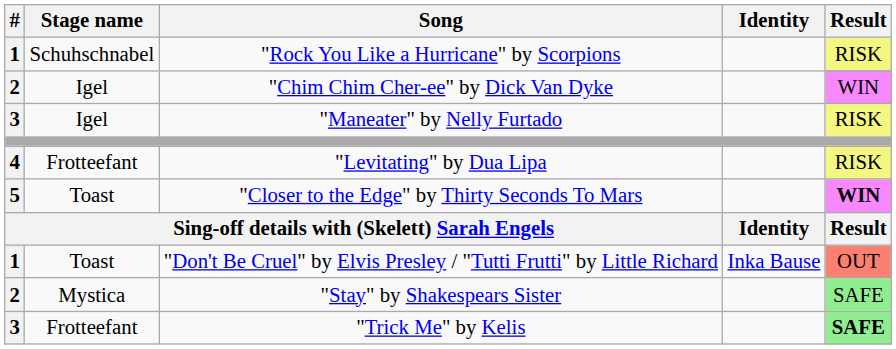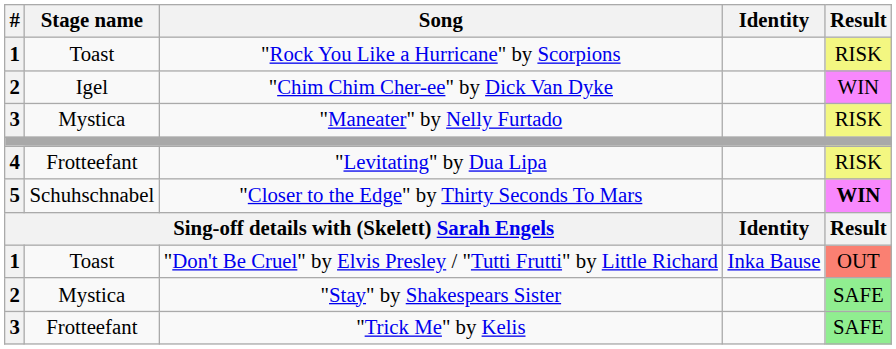 <table class="wikitable plainrowheaders" style="text-align: center;">
 <tr>
 <th>#</th>
 <th>Stage name</th>
 <th>Song</th>
 <th>Identity</th>
 <th>Result</th>
 </tr>
 <tr>
 <th>1</th>
-<td>Schuhschnabel</td>
+<td>Toast</td>
 <td>"<a href='#'>Rock You Like a Hurricane</a>" by <a href='#'>Scorpions</a></td>
 <td></td>
 <td bgcolor="F3F781">RISK</td>
 </tr>
 <tr>
 <th>2</th>
 <td>Igel</td>
 <td>"<a href='#'>Chim Chim Cher-ee</a>" by <a href='#'>Dick Van Dyke</a></td>
 <td></td>
 <td bgcolor=#F888FD>WIN</td>
 </tr>
 <tr>
 <th>3</th>
-<td>Igel</td>
+<td>Mystica</td>
 <td>"<a href='#'>Maneater</a>" by <a href='#'>Nelly Furtado</a></td>
 <td></td>
 <td bgcolor="F3F781">RISK</td>
 </tr>
 <tr>
 <td colspan="5" style="background:darkgray"></td>
 </tr>
 <tr>
 <th>4</th>
 <td>Frotteefant</td>
 <td>"<a href='#'>Levitating</a>" by <a href='#'>Dua Lipa</a></td>
 <td></td>
 <td bgcolor="F3F781">RISK</td>
 </tr>
 <tr>
 <th>5</th>
-<td>Toast</td>
+<td>Schuhschnabel</td>
 <td>"<a href='#'>Closer to the Edge</a>" by <a href='#'>Thirty Seconds To Mars</a></td>
 <td></td>
 <td bgcolor=#F888FD><strong>WIN</strong></td>
 </tr>
 <tr>
 <th colspan="3">Sing-off details with (Skelett) <a href='#'>Sarah Engels</a></th>
 <th>Identity</th>
 <th>Result</th>
 </tr>
 <tr>
 <th>1</th>
 <td>Toast</td>
 <td>"<a href='#'>Don't Be Cruel</a>" by <a href='#'>Elvis Presley</a> / "<a href='#'>Tutti Frutti</a>" by <a href='#'>Little Richard</a></td>
 <td><a href='#'>Inka Bause</a></td>
 <td bgcolor=salmon>OUT</td>
 </tr>
 <tr>
 <th>2</th>
 <td>Mystica</td>
 <td>"<a href='#'>Stay</a>" by <a href='#'>Shakespears Sister</a></td>
 <td></td>
 <td bgcolor=lightgreen>SAFE</td>
 </tr>
 <tr>
 <th>3</th>
 <td>Frotteefant</td>
 <td>"<a href='#'>Trick Me</a>" by <a href='#'>Kelis</a></td>
 <td></td>
-<td bgcolor=lightgreen><strong>SAFE</strong></td>
+<td bgcolor=lightgreen>SAFE</td>
 </tr>
 </table>
